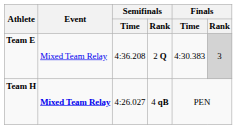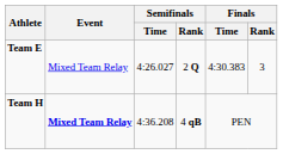 <table class="wikitable" style="font-size:90%;">
 <tr>
 <th rowspan=2>Athlete</th>
 <th rowspan=2>Event</th>
 <th colspan=2>Semifinals</th>
 <th colspan=2>Finals</th>
 </tr>
 <tr>
 <th>Time</th>
 <th>Rank</th>
 <th>Time</th>
 <th>Rank</th>
 </tr>
 <tr>
 <td><strong>Team E</strong><br><br><br><br></td>
 <td><a href='#'>Mixed Team Relay</a></td>
-<td align=center>4:36.208</td>
+<td align=center>4:26.027</td>
 <td align=center>2 <strong>Q</strong></td>
 <td align=center>4:30.383</td>
-<td align=center style="background: lightgrey;">3</td>
+<td align=center>3</td>
 </tr>
 <tr>
 <td><strong>Team H</strong><br><br><br><br></td>
 <td><strong><a href='#'>Mixed Team Relay</a></strong></td>
-<td align=center>4:26.027</td>
+<td align=center>4:36.208</td>
 <td align=center>4 <strong>qB</strong></td>
 <td align=center colspan=2>PEN</td>
 </tr>
 </table>
